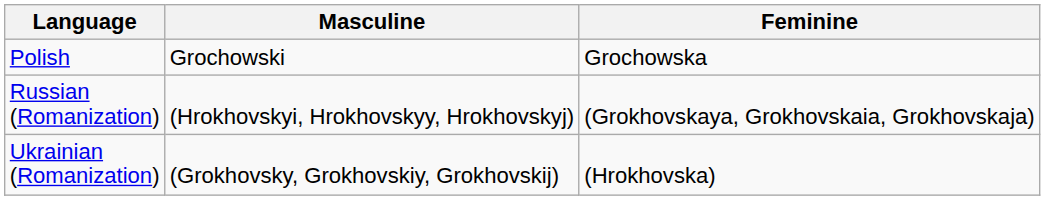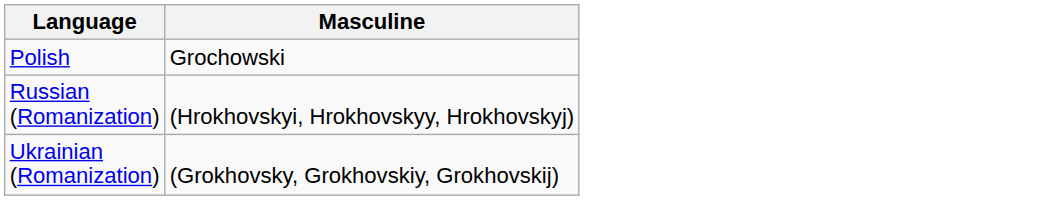 <table class="wikitable">
 <tr>
 <th>Language</th>
 <th>Masculine</th>
-<th>Feminine</th>
 </tr>
 <tr>
 <td><a href='#'>Polish</a></td>
 <td>Grochowski</td>
-<td>Grochowska</td>
 </tr>
 <tr>
 <td><a href='#'>Russian</a> <br>(<a href='#'>Romanization</a>)</td>
 <td><br> (Hrokhovskyi, Hrokhovskyy, Hrokhovskyj)</td>
-<td><br> (Grokhovskaya, Grokhovskaia, Grokhovskaja)</td>
 </tr>
 <tr>
 <td><a href='#'>Ukrainian</a> <br>(<a href='#'>Romanization</a>)</td>
 <td><br> (Grokhovsky, Grokhovskiy, Grokhovskij)</td>
-<td><br> (Hrokhovska)</td>
 </tr>
 </table>
